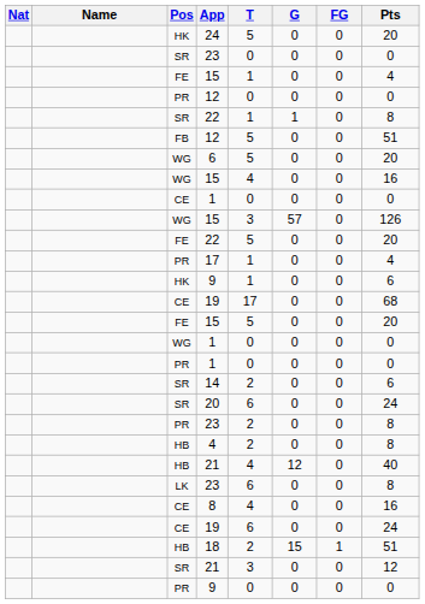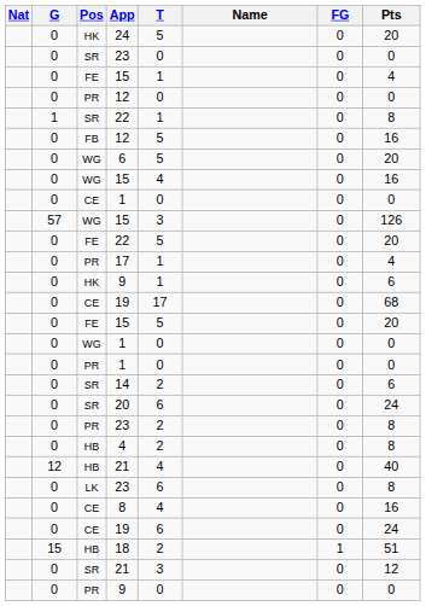 <table class="wikitable sortable" style="text-align: center;">
 <tr>
 <th><a href='#'>Nat</a></th>
-<th style="width:10em">Name</th>
+<th style="width:3em"><a href='#'>G</a></th>
 <th><a href='#'>Pos</a></th>
 <th><a href='#'>App</a></th>
 <th style="width:3em"><a href='#'>T</a></th>
-<th style="width:3em"><a href='#'>G</a></th>
+<th style="width:10em">Name</th>
 <th style="width:3em"><a href='#'>FG</a></th>
 <th style="width:4em">Pts</th>
 </tr>
 <tr>
 <td></td>
-<td align=centre></td>
+<td>0</td>
 <td><small>HK</small></td>
 <td>24</td>
 <td>5</td>
-<td>0</td>
+<td align=centre></td>
 <td>0</td>
 <td>20</td>
 </tr>
 <tr>
 <td></td>
-<td align=centre></td>
+<td>0</td>
 <td><small>SR</small></td>
 <td>23</td>
 <td>0</td>
-<td>0</td>
+<td align=centre></td>
 <td>0</td>
 <td>0</td>
 </tr>
 <tr>
 <td></td>
-<td align=centre></td>
+<td>0</td>
 <td><small>FE</small></td>
 <td>15</td>
 <td>1</td>
-<td>0</td>
+<td align=centre></td>
 <td>0</td>
 <td>4</td>
 </tr>
 <tr>
 <td></td>
-<td align=centre></td>
+<td>0</td>
 <td><small>PR</small></td>
 <td>12</td>
 <td>0</td>
-<td>0</td>
+<td align=centre></td>
 <td>0</td>
 <td>0</td>
 </tr>
 <tr>
 <td></td>
-<td align=centre></td>
+<td>1</td>
 <td><small>SR</small></td>
 <td>22</td>
 <td>1</td>
-<td>1</td>
+<td align=centre></td>
 <td>0</td>
 <td>8</td>
 </tr>
 <tr>
 <td></td>
-<td align=centre></td>
+<td>0</td>
 <td><small>FB</small></td>
 <td>12</td>
 <td>5</td>
+<td align=centre></td>
 <td>0</td>
-<td>0</td>
-<td>51</td>
+<td>16</td>
 </tr>
 <tr>
 <td></td>
-<td align=centre></td>
+<td>0</td>
 <td><small>WG</small></td>
 <td>6</td>
 <td>5</td>
-<td>0</td>
+<td align=centre></td>
 <td>0</td>
 <td>20</td>
 </tr>
 <tr>
 <td></td>
-<td align=centre></td>
+<td>0</td>
 <td><small>WG</small></td>
 <td>15</td>
 <td>4</td>
-<td>0</td>
+<td align=centre></td>
 <td>0</td>
 <td>16</td>
 </tr>
 <tr>
 <td></td>
-<td align=centre></td>
+<td>0</td>
 <td><small>CE</small></td>
 <td>1</td>
 <td>0</td>
-<td>0</td>
+<td align=centre></td>
 <td>0</td>
 <td>0</td>
 </tr>
 <tr>
 <td></td>
-<td align=centre></td>
+<td>57</td>
 <td><small>WG</small></td>
 <td>15</td>
 <td>3</td>
-<td>57</td>
+<td align=centre></td>
 <td>0</td>
 <td>126</td>
 </tr>
 <tr>
 <td></td>
-<td align=centre></td>
+<td>0</td>
 <td><small>FE</small></td>
 <td>22</td>
 <td>5</td>
-<td>0</td>
+<td align=centre></td>
 <td>0</td>
 <td>20</td>
 </tr>
 <tr>
 <td></td>
-<td align=centre></td>
+<td>0</td>
 <td><small>PR</small></td>
 <td>17</td>
 <td>1</td>
-<td>0</td>
+<td align=centre></td>
 <td>0</td>
 <td>4</td>
 </tr>
 <tr>
 <td></td>
-<td align=centre></td>
+<td>0</td>
 <td><small>HK</small></td>
 <td>9</td>
 <td>1</td>
-<td>0</td>
+<td align=centre></td>
 <td>0</td>
 <td>6</td>
 </tr>
 <tr>
 <td></td>
-<td align=centre></td>
+<td>0</td>
 <td><small>CE</small></td>
 <td>19</td>
 <td>17</td>
-<td>0</td>
+<td align=centre></td>
 <td>0</td>
 <td>68</td>
 </tr>
 <tr>
 <td></td>
-<td align=centre></td>
+<td>0</td>
 <td><small>FE</small></td>
 <td>15</td>
 <td>5</td>
-<td>0</td>
+<td align=centre></td>
 <td>0</td>
 <td>20</td>
 </tr>
 <tr>
 <td></td>
-<td align=centre></td>
+<td>0</td>
 <td><small>WG</small></td>
 <td>1</td>
 <td>0</td>
-<td>0</td>
+<td align=centre></td>
 <td>0</td>
 <td>0</td>
 </tr>
 <tr>
 <td></td>
-<td align=centre></td>
+<td>0</td>
 <td><small>PR</small></td>
 <td>1</td>
 <td>0</td>
-<td>0</td>
+<td align=centre></td>
 <td>0</td>
 <td>0</td>
 </tr>
 <tr>
 <td></td>
-<td align=centre></td>
+<td>0</td>
 <td><small>SR</small></td>
 <td>14</td>
 <td>2</td>
-<td>0</td>
+<td align=centre></td>
 <td>0</td>
 <td>6</td>
 </tr>
 <tr>
 <td></td>
-<td align=centre></td>
+<td>0</td>
 <td><small>SR</small></td>
 <td>20</td>
 <td>6</td>
-<td>0</td>
+<td align=centre></td>
 <td>0</td>
 <td>24</td>
 </tr>
 <tr>
 <td></td>
-<td align=centre></td>
+<td>0</td>
 <td><small>PR</small></td>
 <td>23</td>
 <td>2</td>
-<td>0</td>
+<td align=centre></td>
 <td>0</td>
 <td>8</td>
 </tr>
 <tr>
 <td></td>
-<td align=centre></td>
+<td>0</td>
 <td><small>HB</small></td>
 <td>4</td>
 <td>2</td>
-<td>0</td>
+<td align=centre></td>
 <td>0</td>
 <td>8</td>
 </tr>
 <tr>
 <td></td>
-<td align=centre></td>
+<td>12</td>
 <td><small>HB</small></td>
 <td>21</td>
 <td>4</td>
-<td>12</td>
+<td align=centre></td>
 <td>0</td>
 <td>40</td>
 </tr>
 <tr>
 <td></td>
-<td align=centre></td>
+<td>0</td>
 <td><small>LK</small></td>
 <td>23</td>
 <td>6</td>
-<td>0</td>
+<td align=centre></td>
 <td>0</td>
 <td>8</td>
 </tr>
 <tr ->
 <td></td>
-<td align=centre></td>
+<td>0</td>
 <td><small>CE</small></td>
 <td>8</td>
 <td>4</td>
-<td>0</td>
+<td align=centre></td>
 <td>0</td>
 <td>16</td>
 </tr>
 <tr>
 <td></td>
-<td align=centre></td>
+<td>0</td>
 <td><small>CE</small></td>
 <td>19</td>
 <td>6</td>
-<td>0</td>
+<td align=centre></td>
 <td>0</td>
 <td>24</td>
 </tr>
 <tr>
 <td></td>
-<td align=centre></td>
+<td>15</td>
 <td><small>HB</small></td>
 <td>18</td>
 <td>2</td>
-<td>15</td>
+<td align=centre></td>
 <td>1</td>
 <td>51</td>
 </tr>
 <tr>
 <td></td>
-<td align=centre></td>
+<td>0</td>
 <td><small>SR</small></td>
 <td>21</td>
 <td>3</td>
-<td>0</td>
+<td align=centre></td>
 <td>0</td>
 <td>12</td>
 </tr>
 <tr>
 <td></td>
-<td align=centre></td>
+<td>0</td>
 <td><small>PR</small></td>
 <td>9</td>
 <td>0</td>
-<td>0</td>
+<td align=centre></td>
 <td>0</td>
 <td>0</td>
 </tr>
 </table>
